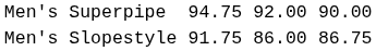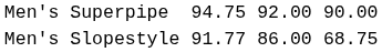 <table>
 <tr>
 <td>Men's Superpipe</td>
 <td></td>
 <td>94.75</td>
 <td></td>
 <td>92.00</td>
 <td></td>
 <td>90.00</td>
 </tr>
 <tr>
 <td>Men's Slopestyle</td>
 <td></td>
-<td>91.75</td>
+<td>91.77</td>
 <td></td>
 <td>86.00</td>
 <td></td>
-<td>86.75</td>
+<td>68.75</td>
 </tr>
 </table>
